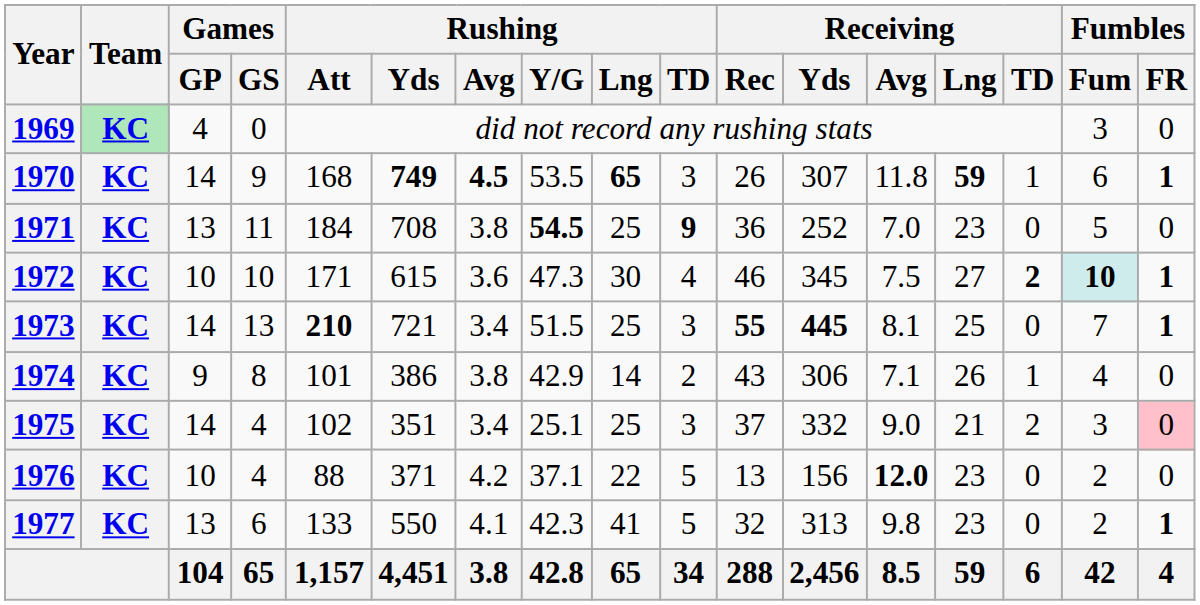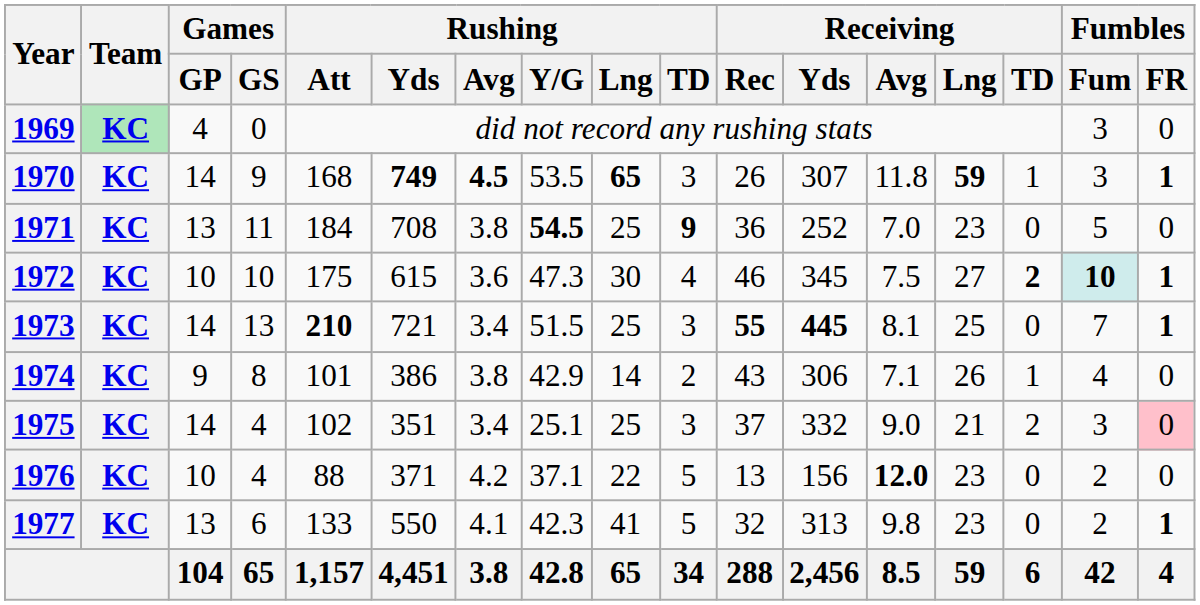 <table class= "wikitable" style="text-align:center;">
 <tr>
 <th rowspan="2">Year</th>
 <th rowspan="2">Team</th>
 <th colspan="2">Games</th>
 <th colspan="6">Rushing</th>
 <th colspan="5">Receiving</th>
 <th colspan="2">Fumbles</th>
 </tr>
 <tr>
 <th>GP</th>
 <th>GS</th>
 <th>Att</th>
 <th>Yds</th>
 <th>Avg</th>
 <th>Y/G</th>
 <th>Lng</th>
 <th>TD</th>
 <th>Rec</th>
 <th>Yds</th>
 <th>Avg</th>
 <th>Lng</th>
 <th>TD</th>
 <th>Fum</th>
 <th>FR</th>
 </tr>
 <tr>
 <th><a href='#'>1969</a></th>
 <th style="background:#afe6ba;"><a href='#'>KC</a></th>
 <td>4</td>
 <td>0</td>
 <td colspan="11"><em>did not record any rushing stats</em></td>
 <td>3</td>
 <td>0</td>
 </tr>
 <tr>
 <th><a href='#'>1970</a></th>
 <th><a href='#'>KC</a></th>
 <td>14</td>
 <td>9</td>
 <td>168</td>
 <td><strong>749</strong></td>
 <td><strong>4.5</strong></td>
 <td>53.5</td>
 <td><strong>65</strong></td>
 <td>3</td>
 <td>26</td>
 <td>307</td>
 <td>11.8</td>
 <td><strong>59</strong></td>
 <td>1</td>
-<td>6</td>
+<td>3</td>
 <td><strong>1</strong></td>
 </tr>
 <tr>
 <th><a href='#'>1971</a></th>
 <th><a href='#'>KC</a></th>
 <td>13</td>
 <td>11</td>
 <td>184</td>
 <td>708</td>
 <td>3.8</td>
 <td><strong>54.5</strong></td>
 <td>25</td>
 <td><strong>9</strong></td>
 <td>36</td>
 <td>252</td>
 <td>7.0</td>
 <td>23</td>
 <td>0</td>
 <td>5</td>
 <td>0</td>
 </tr>
 <tr>
 <th><a href='#'>1972</a></th>
 <th><a href='#'>KC</a></th>
 <td>10</td>
 <td>10</td>
-<td>171</td>
+<td>175</td>
 <td>615</td>
 <td>3.6</td>
 <td>47.3</td>
 <td>30</td>
 <td>4</td>
 <td>46</td>
 <td>345</td>
 <td>7.5</td>
 <td>27</td>
 <td><strong>2</strong></td>
 <td style="background:#cfecec;"><strong>10</strong></td>
 <td><strong>1</strong></td>
 </tr>
 <tr>
 <th><a href='#'>1973</a></th>
 <th><a href='#'>KC</a></th>
 <td>14</td>
 <td>13</td>
 <td><strong>210</strong></td>
 <td>721</td>
 <td>3.4</td>
 <td>51.5</td>
 <td>25</td>
 <td>3</td>
 <td><strong>55</strong></td>
 <td><strong>445</strong></td>
 <td>8.1</td>
 <td>25</td>
 <td>0</td>
 <td>7</td>
 <td><strong>1</strong></td>
 </tr>
 <tr>
 <th><a href='#'>1974</a></th>
 <th><a href='#'>KC</a></th>
 <td>9</td>
 <td>8</td>
 <td>101</td>
 <td>386</td>
 <td>3.8</td>
 <td>42.9</td>
 <td>14</td>
 <td>2</td>
 <td>43</td>
 <td>306</td>
 <td>7.1</td>
 <td>26</td>
 <td>1</td>
 <td>4</td>
 <td>0</td>
 </tr>
 <tr>
 <th><a href='#'>1975</a></th>
 <th><a href='#'>KC</a></th>
 <td>14</td>
 <td>4</td>
 <td>102</td>
 <td>351</td>
 <td>3.4</td>
 <td>25.1</td>
 <td>25</td>
 <td>3</td>
 <td>37</td>
 <td>332</td>
 <td>9.0</td>
 <td>21</td>
 <td>2</td>
 <td>3</td>
 <td style="background: pink;">0</td>
 </tr>
 <tr>
 <th><a href='#'>1976</a></th>
 <th><a href='#'>KC</a></th>
 <td>10</td>
 <td>4</td>
 <td>88</td>
 <td>371</td>
 <td>4.2</td>
 <td>37.1</td>
 <td>22</td>
 <td>5</td>
 <td>13</td>
 <td>156</td>
 <td><strong>12.0</strong></td>
 <td>23</td>
 <td>0</td>
 <td>2</td>
 <td>0</td>
 </tr>
 <tr>
 <th><a href='#'>1977</a></th>
 <th><a href='#'>KC</a></th>
 <td>13</td>
 <td>6</td>
 <td>133</td>
 <td>550</td>
 <td>4.1</td>
 <td>42.3</td>
 <td>41</td>
 <td>5</td>
 <td>32</td>
 <td>313</td>
 <td>9.8</td>
 <td>23</td>
 <td>0</td>
 <td>2</td>
 <td><strong>1</strong></td>
 </tr>
 <tr>
 <th colspan="2"></th>
 <th>104</th>
 <th>65</th>
 <th>1,157</th>
 <th>4,451</th>
 <th>3.8</th>
 <th>42.8</th>
 <th>65</th>
 <th>34</th>
 <th>288</th>
 <th>2,456</th>
 <th>8.5</th>
 <th>59</th>
 <th>6</th>
 <th>42</th>
 <th>4</th>
 </tr>
 </table>
